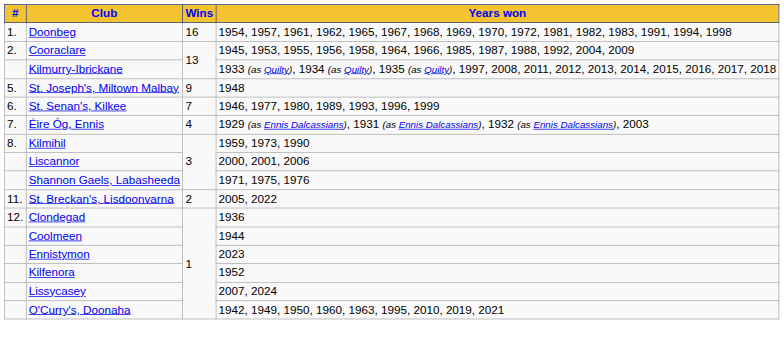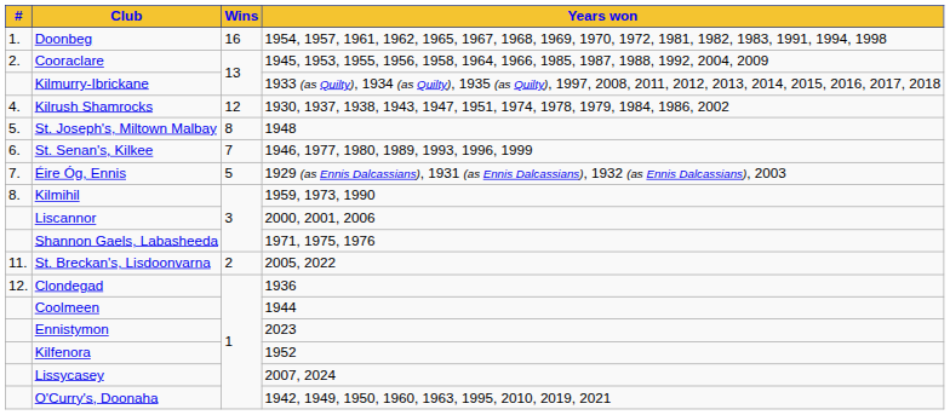 <table class="wikitable">
 <tr>
 <th style="background:#F4C430;color:blue;border:1px solid #2D3E82">#</th>
 <th style="background:#F4C430;color:blue;border:1px solid #2D3E82">Club</th>
 <th style="background:#F4C430;color:blue;border:1px solid #2D3E82">Wins</th>
 <th style="background:#F4C430;color:blue;border:1px solid #2D3E82">Years won</th>
 </tr>
 <tr>
 <td>1.</td>
 <td> <a href='#'>Doonbeg</a></td>
 <td>16</td>
 <td>1954, 1957, 1961, 1962, 1965, 1967, 1968, 1969, 1970, 1972, 1981, 1982, 1983, 1991, 1994, 1998</td>
 </tr>
 <tr>
 <td>2.</td>
 <td> <a href='#'>Cooraclare</a></td>
 <td rowspan=2>13</td>
 <td>1945, 1953, 1955, 1956, 1958, 1964, 1966, 1985, 1987, 1988, 1992, 2004, 2009</td>
 </tr>
 <tr>
 <td></td>
 <td> <a href='#'>Kilmurry-Ibrickane</a></td>
 <td>1933 <em><small>(as <a href='#'>Quilty</a>)</small></em>, 1934 <em><small>(as <a href='#'>Quilty</a>)</small></em>, 1935 <em><small>(as <a href='#'>Quilty</a>)</small></em>, 1997, 2008, 2011, 2012, 2013, 2014, 2015, 2016, 2017, 2018</td>
 </tr>
 <tr>
+<td>4.</td>
+<td> <a href='#'>Kilrush Shamrocks</a></td>
+<td>12</td>
+<td>1930, 1937, 1938, 1943, 1947, 1951, 1974, 1978, 1979, 1984, 1986, 2002</td>
+</tr>
+<tr>
 <td>5.</td>
 <td> <a href='#'>St. Joseph's, Miltown Malbay</a></td>
-<td>9</td>
+<td>8</td>
 <td>1948</td>
 </tr>
 <tr>
 <td>6.</td>
 <td> <a href='#'>St. Senan's, Kilkee</a></td>
 <td>7</td>
 <td>1946, 1977, 1980, 1989, 1993, 1996, 1999</td>
 </tr>
 <tr>
 <td>7.</td>
 <td> <a href='#'>Éire Óg, Ennis</a></td>
-<td>4</td>
+<td>5</td>
 <td>1929 <em><small>(as <a href='#'>Ennis Dalcassians</a>)</small></em>, 1931 <em><small>(as <a href='#'>Ennis Dalcassians</a>)</small></em>, 1932 <em><small>(as <a href='#'>Ennis Dalcassians</a>)</small></em>, 2003</td>
 </tr>
 <tr>
 <td>8.</td>
 <td> <a href='#'>Kilmihil</a></td>
 <td rowspan=3>3</td>
 <td>1959, 1973, 1990</td>
 </tr>
 <tr>
 <td></td>
 <td> <a href='#'>Liscannor</a></td>
 <td>2000, 2001, 2006</td>
 </tr>
 <tr>
 <td></td>
 <td> <a href='#'>Shannon Gaels, Labasheeda</a></td>
 <td>1971, 1975, 1976</td>
 </tr>
 <tr>
 <td>11.</td>
 <td> <a href='#'>St. Breckan's, Lisdoonvarna</a></td>
 <td>2</td>
 <td>2005, 2022</td>
 </tr>
 <tr>
 <td>12.</td>
 <td> <a href='#'>Clondegad</a></td>
 <td rowspan=6>1</td>
 <td>1936</td>
 </tr>
 <tr>
 <td></td>
 <td> <a href='#'>Coolmeen</a></td>
 <td>1944</td>
 </tr>
 <tr>
 <td></td>
 <td> <a href='#'>Ennistymon</a></td>
 <td>2023</td>
 </tr>
 <tr>
 <td></td>
 <td> <a href='#'>Kilfenora</a></td>
 <td>1952</td>
 </tr>
 <tr>
 <td></td>
 <td> <a href='#'>Lissycasey</a></td>
 <td>2007, 2024</td>
 </tr>
 <tr>
 <td></td>
 <td> <a href='#'>O'Curry's, Doonaha</a></td>
 <td>1942, 1949, 1950, 1960, 1963, 1995, 2010, 2019, 2021</td>
 </tr>
 </table>
